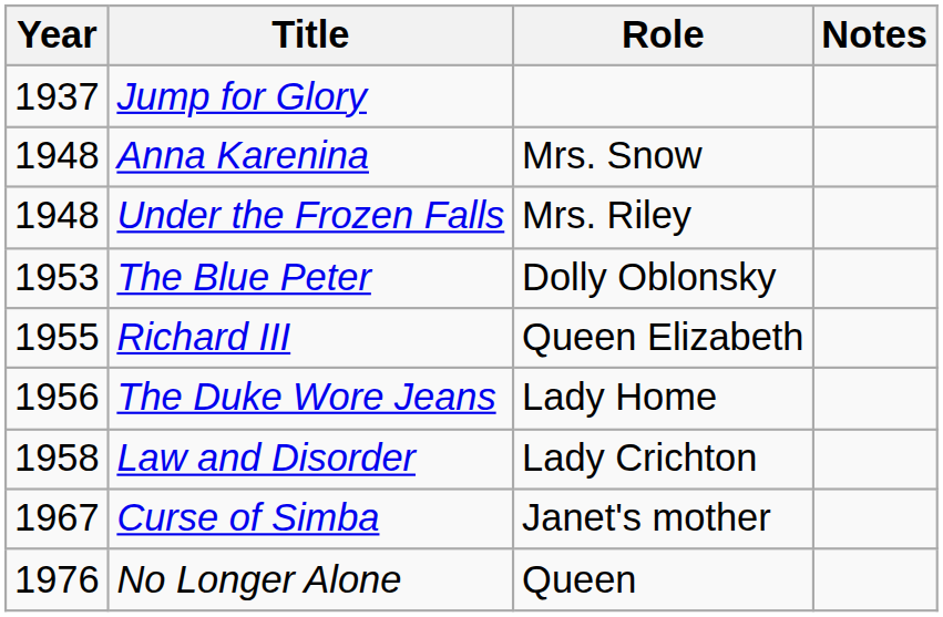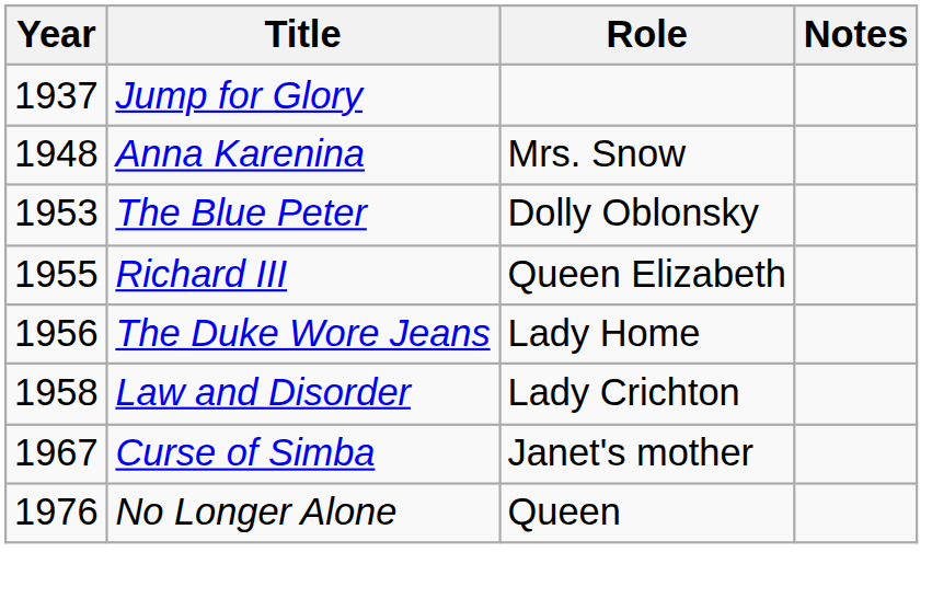 <table class="wikitable">
 <tr>
 <th>Year</th>
 <th>Title</th>
 <th>Role</th>
 <th>Notes</th>
 </tr>
 <tr>
 <td>1937</td>
 <td><em><a href='#'>Jump for Glory</a></em></td>
 <td></td>
 <td></td>
 </tr>
 <tr>
 <td>1948</td>
 <td><em><a href='#'>Anna Karenina</a></em></td>
 <td>Mrs. Snow</td>
-<td></td>
-</tr>
-<tr>
-<td>1948</td>
-<td><em><a href='#'>Under the Frozen Falls</a></em></td>
-<td>Mrs. Riley</td>
 <td></td>
 </tr>
 <tr>
 <td>1953</td>
 <td><em><a href='#'>The Blue Peter</a></em></td>
 <td>Dolly Oblonsky</td>
 <td></td>
 </tr>
 <tr>
 <td>1955</td>
 <td><em><a href='#'>Richard III</a></em></td>
 <td>Queen Elizabeth</td>
 <td></td>
 </tr>
 <tr>
 <td>1956</td>
 <td><em><a href='#'>The Duke Wore Jeans</a></em></td>
 <td>Lady Home</td>
 <td></td>
 </tr>
 <tr>
 <td>1958</td>
 <td><em><a href='#'>Law and Disorder</a></em></td>
 <td>Lady Crichton</td>
 <td></td>
 </tr>
 <tr>
 <td>1967</td>
 <td><em><a href='#'>Curse of Simba</a></em></td>
 <td>Janet's mother</td>
 <td></td>
 </tr>
 <tr>
 <td>1976</td>
 <td><em>No Longer Alone</em></td>
 <td>Queen</td>
 <td></td>
 </tr>
 </table>
